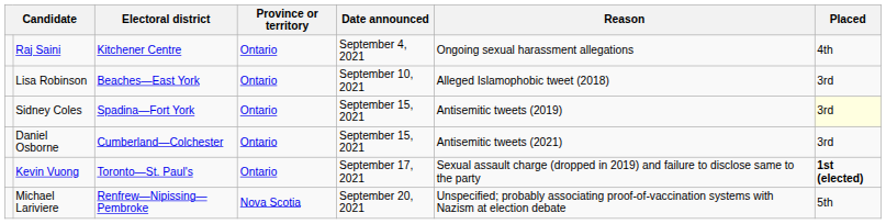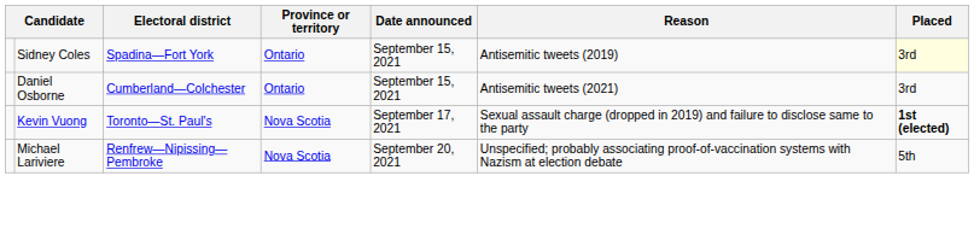 <table class="wikitable sortable">
 <tr>
 <th colspan="2">Candidate</th>
 <th>Electoral district</th>
 <th>Province or territory</th>
 <th>Date announced</th>
 <th>Reason</th>
 <th>Placed</th>
-</tr>
-<tr>
-<td> </td>
-<td><a href='#'>Raj Saini</a></td>
-<td><a href='#'>Kitchener Centre</a></td>
-<td><a href='#'>Ontario</a></td>
-<td>September 4, 2021</td>
-<td>Ongoing sexual harassment allegations</td>
-<td>4th</td>
-</tr>
-<tr>
-<td> </td>
-<td>Lisa Robinson</td>
-<td><a href='#'>Beaches—East York</a></td>
-<td><a href='#'>Ontario</a></td>
-<td>September 10, 2021</td>
-<td>Alleged Islamophobic tweet (2018)</td>
-<td>3rd</td>
 </tr>
 <tr>
 <td> </td>
 <td>Sidney Coles</td>
 <td><a href='#'>Spadina—Fort York</a></td>
 <td><a href='#'>Ontario</a></td>
 <td>September 15, 2021</td>
 <td>Antisemitic tweets (2019)</td>
 <td style="background: lightyellow;">3rd</td>
 </tr>
 <tr>
 <td> </td>
 <td>Daniel Osborne</td>
 <td><a href='#'>Cumberland—Colchester</a></td>
 <td><a href='#'>Ontario</a></td>
 <td>September 15, 2021</td>
 <td>Antisemitic tweets (2021)</td>
 <td>3rd</td>
 </tr>
 <tr>
 <td> </td>
 <td><a href='#'>Kevin Vuong</a></td>
 <td><a href='#'>Toronto—St. Paul's</a></td>
-<td><a href='#'>Ontario</a></td>
+<td><a href='#'>Nova Scotia</a></td>
 <td>September 17, 2021</td>
 <td>Sexual assault charge (dropped in 2019) and failure to disclose same to the party</td>
 <td><strong>1st (elected)</strong></td>
 </tr>
 <tr>
 <td> </td>
 <td>Michael Lariviere</td>
 <td><a href='#'>Renfrew—Nipissing—Pembroke</a></td>
 <td><a href='#'>Nova Scotia</a></td>
 <td>September 20, 2021</td>
 <td>Unspecified; probably associating proof-of-vaccination systems with Nazism at election debate</td>
 <td>5th</td>
 </tr>
 </table>
